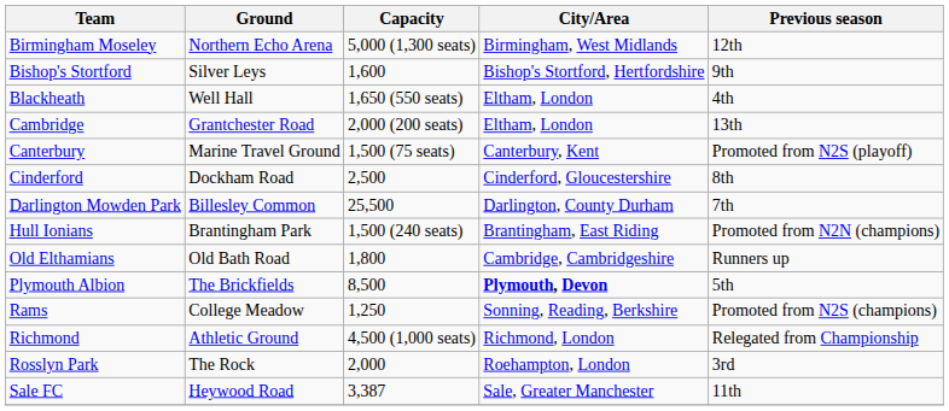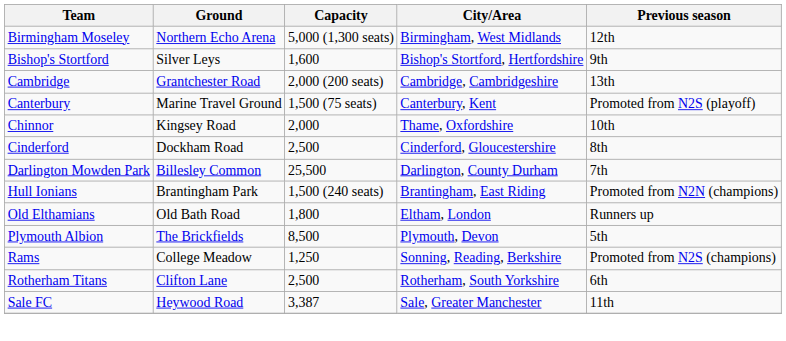 <table class="wikitable sortable">
 <tr>
 <th>Team</th>
 <th>Ground</th>
 <th>Capacity</th>
 <th>City/Area</th>
 <th>Previous season</th>
 </tr>
 <tr>
 <td><a href='#'>Birmingham Moseley</a></td>
 <td><a href='#'>Northern Echo Arena</a></td>
 <td>5,000 (1,300 seats)</td>
 <td><a href='#'>Birmingham</a>, <a href='#'>West Midlands</a></td>
 <td>12th</td>
 </tr>
 <tr>
 <td><a href='#'>Bishop's Stortford</a></td>
 <td>Silver Leys</td>
 <td>1,600</td>
 <td><a href='#'>Bishop's Stortford</a>, <a href='#'>Hertfordshire</a></td>
 <td>9th</td>
 </tr>
 <tr>
-<td><a href='#'>Blackheath</a></td>
-<td>Well Hall</td>
-<td>1,650 (550 seats)</td>
-<td><a href='#'>Eltham</a>, <a href='#'>London</a></td>
-<td>4th</td>
-</tr>
-<tr>
 <td><a href='#'>Cambridge</a></td>
 <td><a href='#'>Grantchester Road</a></td>
 <td>2,000 (200 seats)</td>
-<td><a href='#'>Eltham</a>, <a href='#'>London</a></td>
+<td><a href='#'>Cambridge</a>, <a href='#'>Cambridgeshire</a></td>
 <td>13th</td>
 </tr>
 <tr>
 <td><a href='#'>Canterbury</a></td>
 <td>Marine Travel Ground</td>
 <td>1,500 (75 seats)</td>
 <td><a href='#'>Canterbury</a>, <a href='#'>Kent</a></td>
 <td>Promoted from <a href='#'>N2S</a> (playoff)</td>
+</tr>
+<tr>
+<td><a href='#'>Chinnor</a></td>
+<td>Kingsey Road</td>
+<td>2,000</td>
+<td><a href='#'>Thame</a>, <a href='#'>Oxfordshire</a></td>
+<td>10th</td>
 </tr>
 <tr>
 <td><a href='#'>Cinderford</a></td>
 <td>Dockham Road</td>
 <td>2,500</td>
 <td><a href='#'>Cinderford</a>, <a href='#'>Gloucestershire</a></td>
 <td>8th</td>
 </tr>
 <tr>
 <td><a href='#'>Darlington Mowden Park</a></td>
 <td><a href='#'>Billesley Common</a></td>
 <td>25,500</td>
 <td><a href='#'>Darlington</a>, <a href='#'>County Durham</a></td>
 <td>7th</td>
 </tr>
 <tr>
 <td><a href='#'>Hull Ionians</a></td>
 <td>Brantingham Park</td>
 <td>1,500 (240 seats)</td>
 <td><a href='#'>Brantingham</a>, <a href='#'>East Riding</a></td>
 <td>Promoted from <a href='#'>N2N</a> (champions)</td>
 </tr>
 <tr>
 <td><a href='#'>Old Elthamians</a></td>
 <td>Old Bath Road</td>
 <td>1,800</td>
-<td><a href='#'>Cambridge</a>, <a href='#'>Cambridgeshire</a></td>
+<td><a href='#'>Eltham</a>, <a href='#'>London</a></td>
 <td>Runners up</td>
 </tr>
 <tr>
 <td><a href='#'>Plymouth Albion</a></td>
 <td><a href='#'>The Brickfields</a></td>
 <td>8,500</td>
-<td><strong><a href='#'>Plymouth</a>, <a href='#'>Devon</a></strong></td>
+<td><a href='#'>Plymouth</a>, <a href='#'>Devon</a></td>
 <td>5th</td>
 </tr>
 <tr>
 <td><a href='#'>Rams</a></td>
 <td>College Meadow</td>
 <td>1,250</td>
 <td><a href='#'>Sonning</a>, <a href='#'>Reading</a>, <a href='#'>Berkshire</a></td>
 <td>Promoted from <a href='#'>N2S</a> (champions)</td>
 </tr>
 <tr>
-<td><a href='#'>Richmond</a></td>
-<td><a href='#'>Athletic Ground</a></td>
-<td>4,500 (1,000 seats)</td>
-<td><a href='#'>Richmond</a>, <a href='#'>London</a></td>
-<td>Relegated from <a href='#'>Championship</a></td>
-</tr>
-<tr>
-<td><a href='#'>Rosslyn Park</a></td>
-<td>The Rock</td>
-<td>2,000</td>
-<td><a href='#'>Roehampton</a>, <a href='#'>London</a></td>
-<td>3rd</td>
+<td><a href='#'>Rotherham Titans</a></td>
+<td><a href='#'>Clifton Lane</a></td>
+<td>2,500</td>
+<td><a href='#'>Rotherham</a>, <a href='#'>South Yorkshire</a></td>
+<td>6th</td>
 </tr>
 <tr>
 <td><a href='#'>Sale FC</a></td>
 <td><a href='#'>Heywood Road</a></td>
 <td>3,387</td>
 <td><a href='#'>Sale</a>, <a href='#'>Greater Manchester</a></td>
 <td>11th</td>
 </tr>
 <tr>
 </tr>
 </table>
